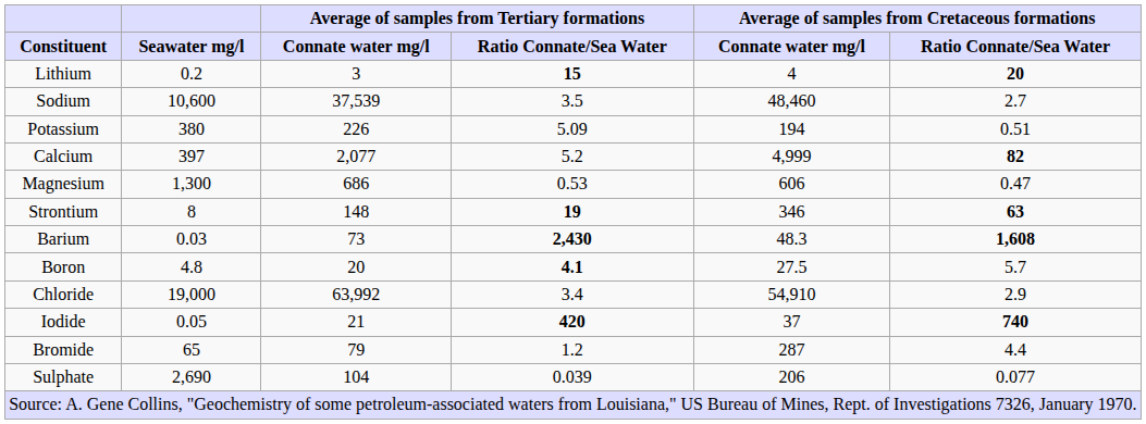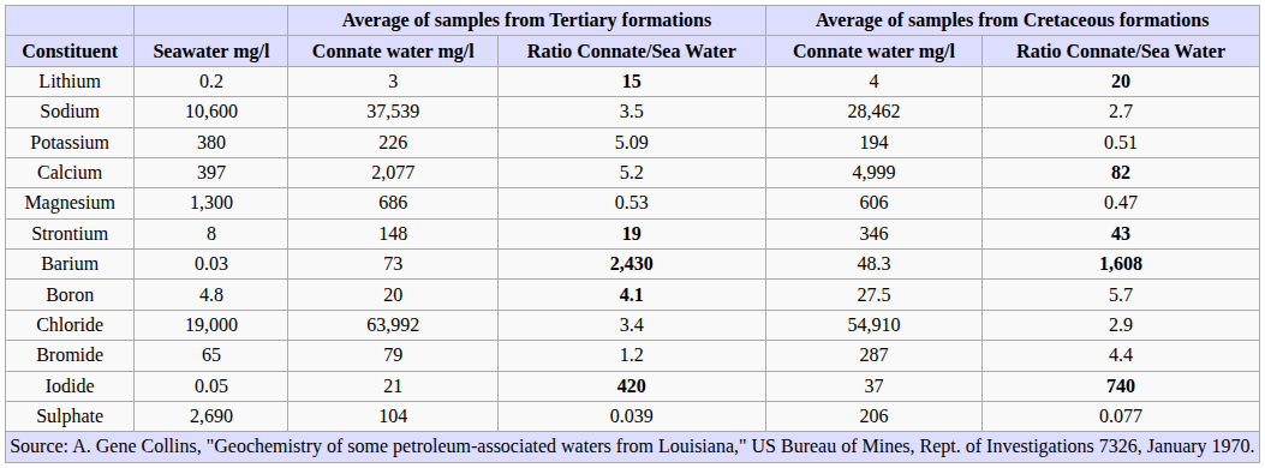 <table class="wikitable">
 <tr>
 <th style="background:#DDDDFF;"></th>
 <th style="background:#DDDDFF;"></th>
 <th style="background:#DDDDFF;" colspan=2>Average of samples from Tertiary formations</th>
 <th style="background:#DDDDFF;" colspan=2>Average of samples from Cretaceous formations</th>
 </tr>
 <tr>
 <th style="background:#DDDDFF;">Constituent</th>
 <th style="background:#DDDDFF;">Seawater mg/l</th>
 <th style="background:#DDDDFF;">Connate water mg/l</th>
 <th style="background:#DDDDFF;">Ratio Connate/Sea Water</th>
 <th style="background:#DDDDFF;">Connate water mg/l</th>
 <th style="background:#DDDDFF;">Ratio Connate/Sea Water</th>
 </tr>
 <tr>
 <td align=center>Lithium</td>
 <td align=center>0.2</td>
 <td align=center>3</td>
 <td align=center><strong>15</strong></td>
 <td align=center>4</td>
 <td align=center><strong>20</strong></td>
 </tr>
 <tr>
 <td align=center>Sodium</td>
 <td align=center>10,600</td>
 <td align=center>37,539</td>
 <td align=center>3.5</td>
-<td align=center>48,460</td>
+<td align=center>28,462</td>
 <td align=center>2.7</td>
 </tr>
 <tr>
 <td align=center>Potassium</td>
 <td align=center>380</td>
 <td align=center>226</td>
 <td align=center>5.09</td>
 <td align=center>194</td>
 <td align=center>0.51</td>
 </tr>
 <tr>
 <td align=center>Calcium</td>
 <td align=center>397</td>
 <td align=center>2,077</td>
 <td align=center>5.2</td>
 <td align=center>4,999</td>
 <td align=center><strong>82</strong></td>
 </tr>
 <tr>
 <td align=center>Magnesium</td>
 <td align=center>1,300</td>
 <td align=center>686</td>
 <td align=center>0.53</td>
 <td align=center>606</td>
 <td align=center>0.47</td>
 </tr>
 <tr>
 <td align=center>Strontium</td>
 <td align=center>8</td>
 <td align=center>148</td>
 <td align=center><strong>19</strong></td>
 <td align=center>346</td>
-<td align=center><strong>63</strong></td>
+<td align=center><strong>43</strong></td>
 </tr>
 <tr>
 <td align=center>Barium</td>
 <td align=center>0.03</td>
 <td align=center>73</td>
 <td align=center><strong>2,430</strong></td>
 <td align=center>48.3</td>
 <td align=center><strong>1,608</strong></td>
 </tr>
 <tr>
 <td align=center>Boron</td>
 <td align=center>4.8</td>
 <td align=center>20</td>
 <td align=center><strong>4.1</strong></td>
 <td align=center>27.5</td>
 <td align=center>5.7</td>
 </tr>
 <tr>
 <td align=center>Chloride</td>
 <td align=center>19,000</td>
 <td align=center>63,992</td>
 <td align=center>3.4</td>
 <td align=center>54,910</td>
 <td align=center>2.9</td>
 </tr>
 <tr>
+<td align=center>Bromide</td>
+<td align=center>65</td>
+<td align=center>79</td>
+<td align=center>1.2</td>
+<td align=center>287</td>
+<td align=center>4.4</td>
+</tr>
+<tr>
 <td align=center>Iodide</td>
 <td align=center>0.05</td>
 <td align=center>21</td>
 <td align=center><strong>420</strong></td>
 <td align=center>37</td>
 <td align=center><strong>740</strong></td>
-</tr>
-<tr>
-<td align=center>Bromide</td>
-<td align=center>65</td>
-<td align=center>79</td>
-<td align=center>1.2</td>
-<td align=center>287</td>
-<td align=center>4.4</td>
 </tr>
 <tr>
 <td align=center>Sulphate</td>
 <td align=center>2,690</td>
 <td align=center>104</td>
 <td align=center>0.039</td>
 <td align=center>206</td>
 <td align=center>0.077</td>
 </tr>
 <tr>
 <td style="background:#DDDDFF;" colspan=6>Source:  A. Gene Collins, "Geochemistry of some petroleum-associated waters from Louisiana," US Bureau of Mines, Rept. of Investigations 7326, January 1970.</td>
 </tr>
 </table>
